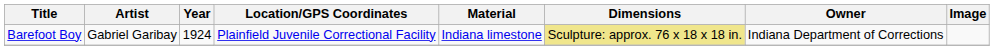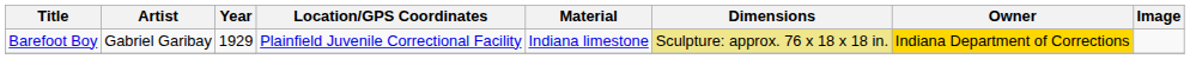 <table class="wikitable sortable">
 <tr>
 <th>Title</th>
 <th>Artist</th>
 <th>Year</th>
 <th>Location/GPS Coordinates</th>
 <th>Material</th>
 <th>Dimensions</th>
 <th>Owner</th>
 <th>Image</th>
 </tr>
 <tr>
 <td><a href='#'>Barefoot Boy</a></td>
 <td>Gabriel Garibay</td>
-<td>1924</td>
+<td>1929</td>
 <td><a href='#'>Plainfield Juvenile Correctional Facility</a></td>
 <td><a href='#'>Indiana limestone</a></td>
 <td style="background: khaki;">Sculpture: approx. 76 x 18 x 18 in.</td>
-<td>Indiana Department of Corrections</td>
+<td style="background: gold;">Indiana Department of Corrections</td>
 <td></td>
 </tr>
 <tr>
 </tr>
 </table>
